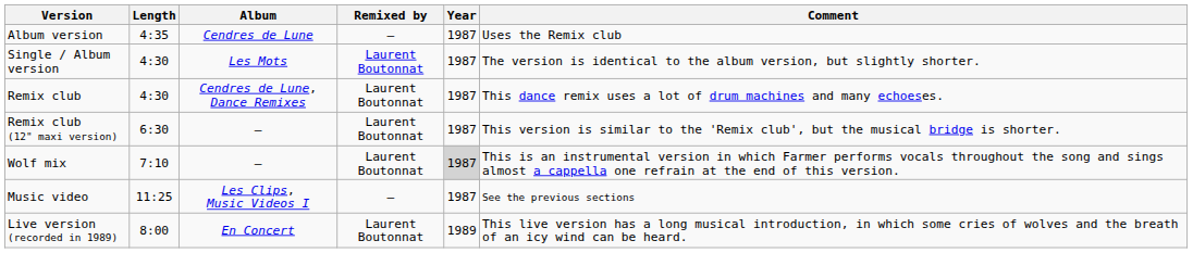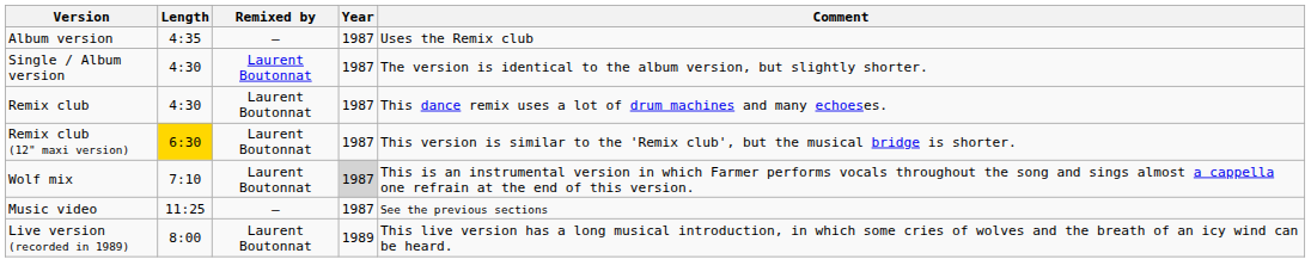 <table class="wikitable sortable" width="100%" border="1">
 <tr>
 <th>Version</th>
 <th>Length</th>
-<th>Album</th>
 <th>Remixed by</th>
 <th>Year</th>
 <th>Comment</th>
 </tr>
 <tr>
 <td>Album version</td>
 <td align="center">4:35</td>
-<td align="center"><em><a href='#'>Cendres de Lune</a></em></td>
 <td align="center">—</td>
 <td align="center">1987</td>
 <td>Uses the Remix club</td>
 </tr>
 <tr>
 <td>Single / Album version</td>
 <td align="center">4:30</td>
-<td align="center"><em><a href='#'>Les Mots</a></em></td>
 <td align="center"><a href='#'>Laurent Boutonnat</a></td>
 <td align="center">1987</td>
 <td>The version is identical to the album version, but slightly shorter.</td>
 </tr>
 <tr>
 <td>Remix club</td>
 <td align="center">4:30</td>
-<td align="center"><em><a href='#'>Cendres de Lune</a></em>, <em><a href='#'>Dance Remixes</a></em></td>
 <td align="center">Laurent Boutonnat</td>
 <td align="center">1987</td>
 <td>This <a href='#'>dance</a> remix uses a lot of <a href='#'>drum machines</a> and many <a href='#'>echoes</a>es.</td>
 </tr>
 <tr>
 <td>Remix club <br><small>(12" maxi version)</small></td>
-<td align="center">6:30</td>
-<td align="center">—</td>
+<td align="center" style="background: gold;">6:30</td>
 <td align="center">Laurent Boutonnat</td>
 <td align="center">1987</td>
 <td>This version is similar to the 'Remix club', but the musical <a href='#'>bridge</a> is shorter.</td>
 </tr>
 <tr>
 <td>Wolf mix</td>
 <td align="center">7:10</td>
-<td align="center">—</td>
 <td align="center">Laurent Boutonnat</td>
 <td align="center" style="background: lightgrey;">1987</td>
 <td>This is an instrumental version in which Farmer performs vocals throughout the song and sings almost <a href='#'>a cappella</a> one refrain at the end of this version.</td>
 </tr>
 <tr>
 <td>Music video</td>
 <td align="center">11:25</td>
-<td align="center"><em><a href='#'>Les Clips</a></em>,<br> <em><a href='#'>Music Videos I</a></em></td>
 <td align="center">—</td>
 <td align="center">1987</td>
 <td><small>See the previous sections</small></td>
 </tr>
 <tr>
 <td>Live version <br><small>(recorded in 1989)</small></td>
 <td align="center">8:00</td>
-<td align="center"><em><a href='#'>En Concert</a></em></td>
 <td align="center">Laurent Boutonnat</td>
 <td align="center">1989</td>
 <td>This live version has a long musical introduction, in which some cries of wolves and the breath of an icy wind can be heard.</td>
 </tr>
 </table>
